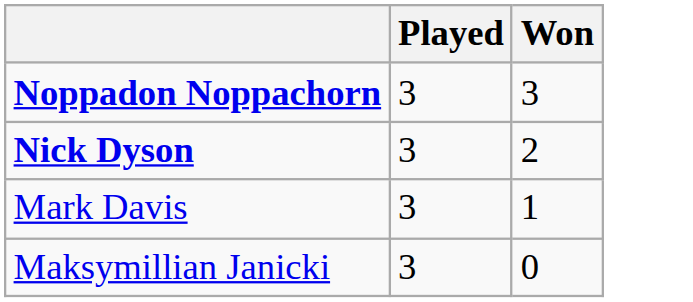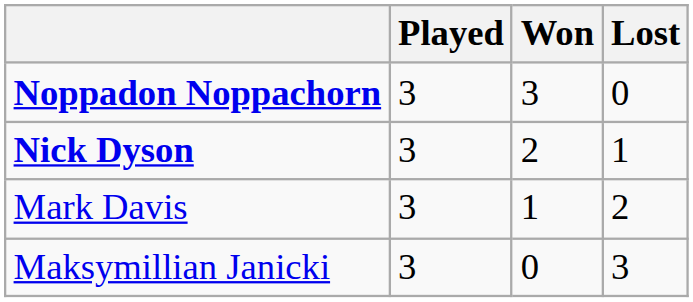 <table class="wikitable">
 <tr>
 <th></th>
 <th>Played</th>
 <th>Won</th>
+<th>Lost</th>
 </tr>
 <tr>
 <td> <strong><a href='#'>Noppadon Noppachorn</a></strong></td>
 <td>3</td>
 <td>3</td>
+<td>0</td>
 </tr>
 <tr>
 <td> <strong><a href='#'>Nick Dyson</a></strong></td>
 <td>3</td>
 <td>2</td>
+<td>1</td>
 </tr>
 <tr>
 <td> <a href='#'>Mark Davis</a></td>
 <td>3</td>
 <td>1</td>
+<td>2</td>
 </tr>
 <tr>
 <td> <a href='#'>Maksymillian Janicki</a></td>
 <td>3</td>
 <td>0</td>
+<td>3</td>
 </tr>
 </table>
